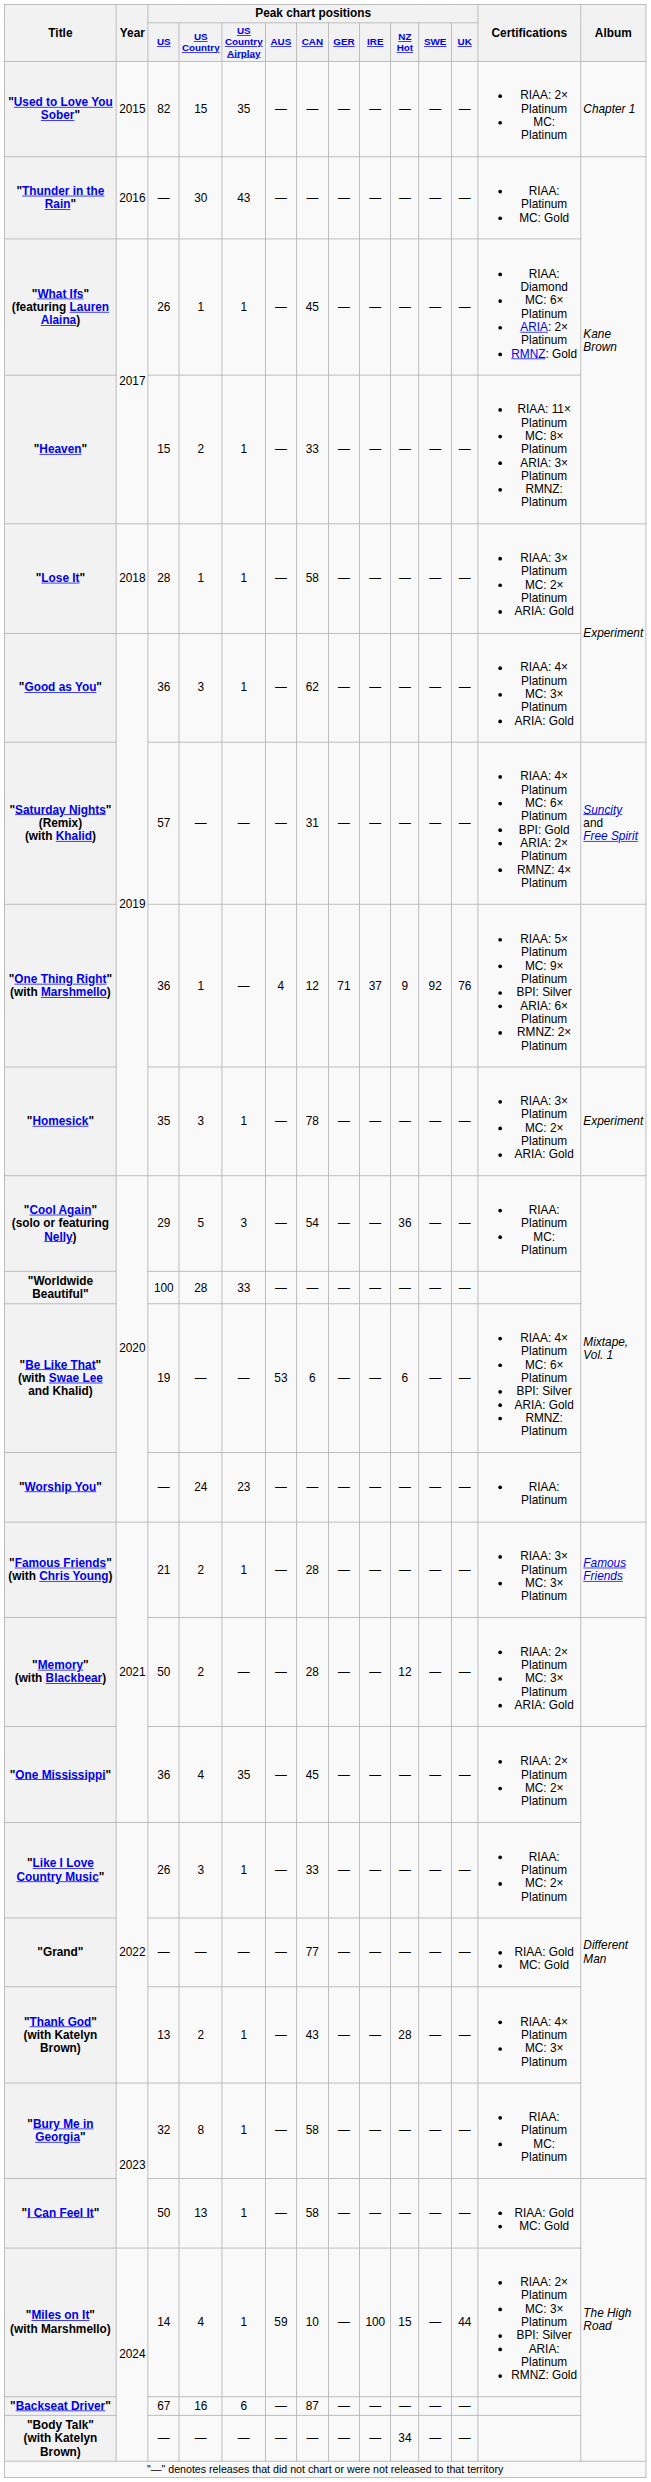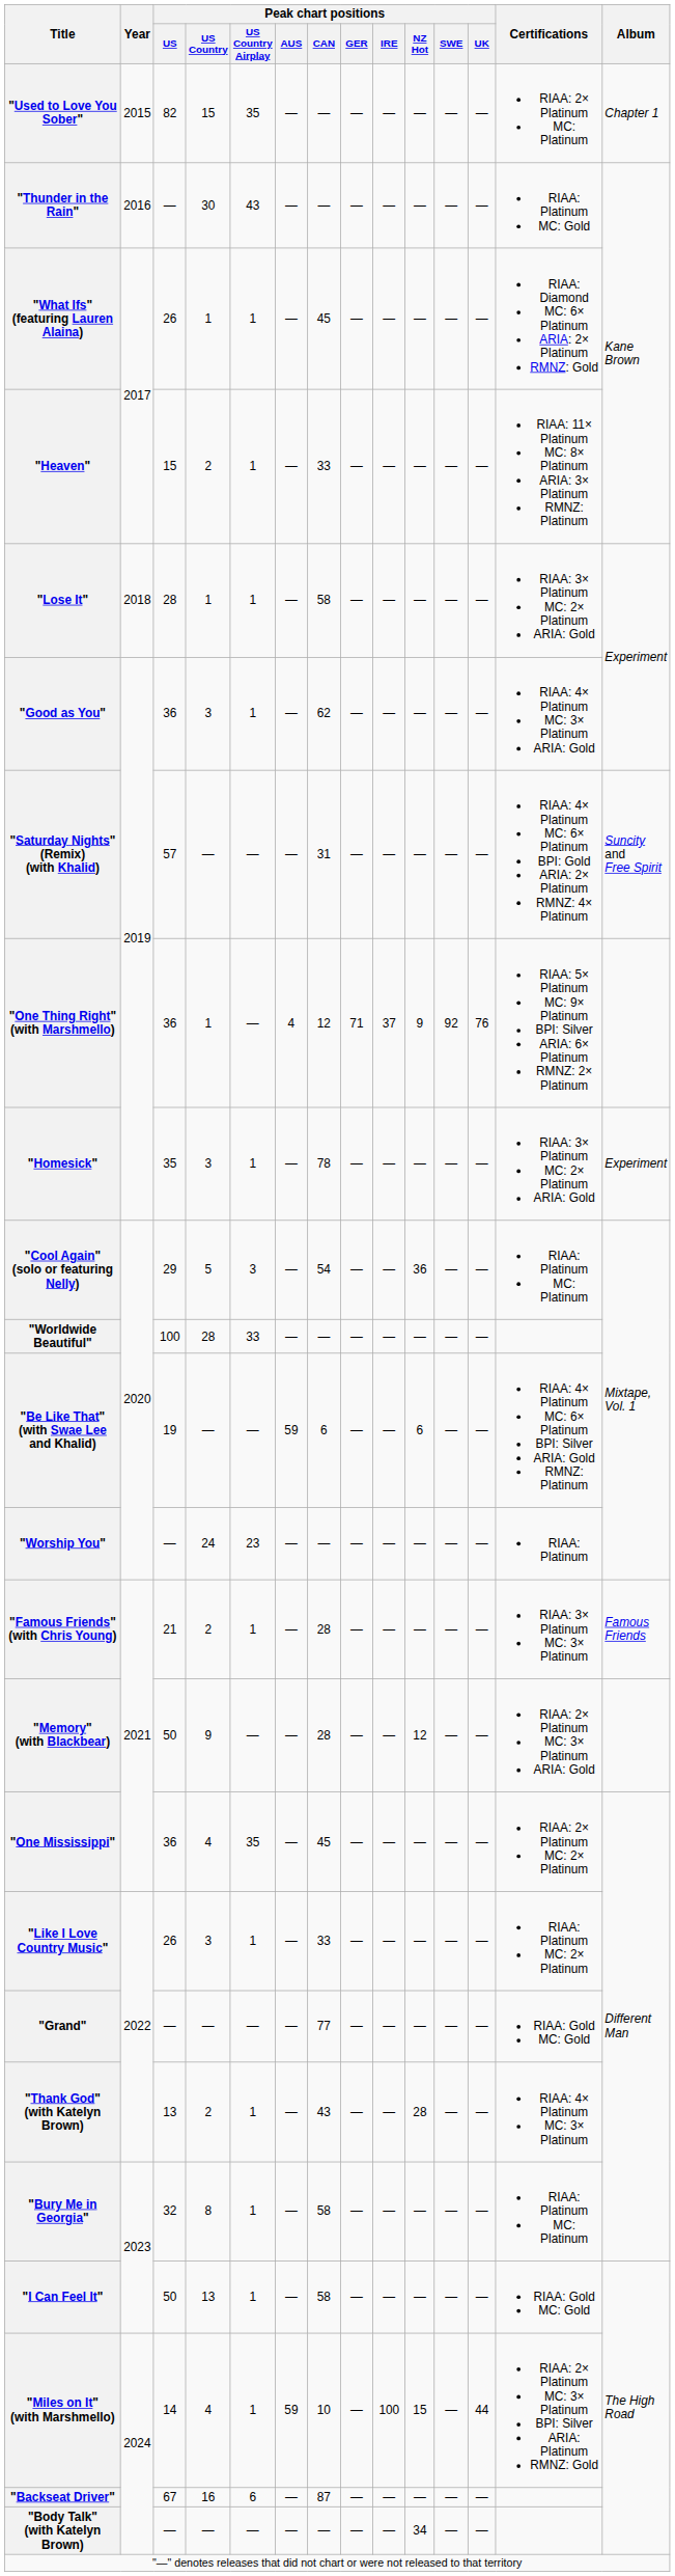 <table class="wikitable plainrowheaders" style="text-align:center;">
 <tr>
 <th scope="col" rowspan="2" style="width:16em;">Title</th>
 <th scope="col" rowspan="2">Year</th>
 <th scope="col" colspan="10">Peak chart positions</th>
 <th scope="col" rowspan="2" style="width:12em;">Certifications</th>
 <th scope="col" rowspan="2">Album</th>
 </tr>
 <tr style="font-size:smaller;">
 <th scope="col" style="width:4em;"><a href='#'>US</a><br></th>
 <th scope="col" style="width:4em;"><a href='#'>US Country</a><br></th>
 <th scope="col" style="width:4em;"><a href='#'>US Country Airplay</a><br></th>
 <th scope="col" style="width:4em;"><a href='#'>AUS</a><br></th>
 <th scope="col" style="width:4em;"><a href='#'>CAN</a><br></th>
 <th scope="col" style="width:4em;"><a href='#'>GER</a><br></th>
 <th scope="col" style="width:4em;"><a href='#'>IRE</a><br></th>
 <th scope="col" style="width:4em;"><a href='#'>NZ Hot</a><br></th>
 <th scope="col" style="width:4em;"><a href='#'>SWE</a><br></th>
 <th scope="col" style="width:4em;"><a href='#'>UK</a><br></th>
 </tr>
 <tr>
 <th scope="row">"<a href='#'>Used to Love You Sober</a>"</th>
 <td>2015</td>
 <td>82</td>
 <td>15</td>
 <td>35</td>
 <td>—</td>
 <td>—</td>
 <td>—</td>
 <td>—</td>
 <td>—</td>
 <td>—</td>
 <td>—</td>
 <td><br><ul><li>RIAA: 2× Platinum</li><li>MC: Platinum</li></ul></td>
 <td style="text-align:left;"><em>Chapter 1</em></td>
 </tr>
 <tr>
 <th scope="row">"<a href='#'>Thunder in the Rain</a>"</th>
 <td>2016</td>
 <td>—</td>
 <td>30</td>
 <td>43</td>
 <td>—</td>
 <td>—</td>
 <td>—</td>
 <td>—</td>
 <td>—</td>
 <td>—</td>
 <td>—</td>
 <td><br><ul><li>RIAA: Platinum</li><li>MC: Gold</li></ul></td>
 <td rowspan="3" style="text-align:left;"><em>Kane Brown</em></td>
 </tr>
 <tr>
 <th scope="row">"<a href='#'>What Ifs</a>" <br><span>(featuring <a href='#'>Lauren Alaina</a>)</span></th>
 <td rowspan="2">2017</td>
 <td>26</td>
 <td>1</td>
 <td>1</td>
 <td>—</td>
 <td>45</td>
 <td>—</td>
 <td>—</td>
 <td>—</td>
 <td>—</td>
 <td>—</td>
 <td><br><ul><li>RIAA: Diamond</li><li>MC: 6× Platinum</li><li><a href='#'>ARIA</a>: 2× Platinum</li><li><a href='#'>RMNZ</a>: Gold</li></ul></td>
 </tr>
 <tr>
 <th scope="row">"<a href='#'>Heaven</a>"</th>
 <td>15</td>
 <td>2</td>
 <td>1</td>
 <td>—</td>
 <td>33</td>
 <td>—</td>
 <td>—</td>
 <td>—</td>
 <td>—</td>
 <td>—</td>
 <td><br><ul><li>RIAA: 11× Platinum</li><li>MC: 8× Platinum</li><li>ARIA: 3× Platinum</li><li>RMNZ: Platinum</li></ul></td>
 </tr>
 <tr>
 <th scope="row">"<a href='#'>Lose It</a>"</th>
 <td>2018</td>
 <td>28</td>
 <td>1</td>
 <td>1</td>
 <td>—</td>
 <td>58</td>
 <td>—</td>
 <td>—</td>
 <td>—</td>
 <td>—</td>
 <td>—</td>
 <td><br><ul><li>RIAA: 3× Platinum</li><li>MC: 2× Platinum</li><li>ARIA: Gold</li></ul></td>
 <td rowspan="2" style="text-align:left;"><em>Experiment</em></td>
 </tr>
 <tr>
 <th scope="row">"<a href='#'>Good as You</a>"</th>
 <td rowspan="4">2019</td>
 <td>36</td>
 <td>3</td>
 <td>1</td>
 <td>—</td>
 <td>62</td>
 <td>—</td>
 <td>—</td>
 <td>—</td>
 <td>—</td>
 <td>—</td>
 <td><br><ul><li>RIAA: 4× Platinum</li><li>MC: 3× Platinum</li><li>ARIA: Gold</li></ul></td>
 </tr>
 <tr>
 <th scope="row">"<a href='#'>Saturday Nights</a>" (Remix)<br><span>(with <a href='#'>Khalid</a>)</span></th>
 <td>57</td>
 <td>—</td>
 <td>—</td>
 <td>—</td>
 <td>31</td>
 <td>—</td>
 <td>—</td>
 <td>—</td>
 <td>—</td>
 <td>—</td>
 <td><br><ul><li>RIAA: 4× Platinum</li><li>MC: 6× Platinum</li><li>BPI: Gold</li><li>ARIA: 2× Platinum</li><li>RMNZ: 4× Platinum</li></ul></td>
 <td style="text-align:left;"><em><a href='#'>Suncity</a></em><br>and<br><em><a href='#'>Free Spirit</a></em></td>
 </tr>
 <tr>
 <th scope="row">"<a href='#'>One Thing Right</a>" <br><span>(with <a href='#'>Marshmello</a>)</span></th>
 <td>36</td>
 <td>1</td>
 <td>—</td>
 <td>4</td>
 <td>12</td>
 <td>71</td>
 <td>37</td>
 <td>9</td>
 <td>92</td>
 <td>76</td>
 <td><br><ul><li>RIAA: 5× Platinum</li><li>MC: 9× Platinum</li><li>BPI: Silver</li><li>ARIA: 6× Platinum</li><li>RMNZ: 2× Platinum</li></ul></td>
 <td></td>
 </tr>
 <tr>
 <th scope="row">"<a href='#'>Homesick</a>"</th>
 <td>35</td>
 <td>3</td>
 <td>1</td>
 <td>—</td>
 <td>78</td>
 <td>—</td>
 <td>—</td>
 <td>—</td>
 <td>—</td>
 <td>—</td>
 <td><br><ul><li>RIAA: 3× Platinum</li><li>MC: 2× Platinum</li><li>ARIA: Gold</li></ul></td>
 <td style="text-align:left;"><em>Experiment</em></td>
 </tr>
 <tr>
 <th scope="row">"<a href='#'>Cool Again</a>" <br><span>(solo or featuring <a href='#'>Nelly</a>)</span></th>
 <td rowspan="4">2020</td>
 <td>29</td>
 <td>5</td>
 <td>3</td>
 <td>—</td>
 <td>54</td>
 <td>—</td>
 <td>—</td>
 <td>36</td>
 <td>—</td>
 <td>—</td>
 <td><br><ul><li>RIAA: Platinum</li><li>MC: Platinum</li></ul></td>
 <td rowspan="4" style="text-align:left;"><em>Mixtape, Vol. 1</em></td>
 </tr>
 <tr>
 <th scope="row">"Worldwide Beautiful"</th>
 <td>100</td>
 <td>28</td>
 <td>33</td>
 <td>—</td>
 <td>—</td>
 <td>—</td>
 <td>—</td>
 <td>—</td>
 <td>—</td>
 <td>—</td>
 <td></td>
 </tr>
 <tr>
 <th scope="row">"<a href='#'>Be Like That</a>"<br><span>(with <a href='#'>Swae Lee</a> and Khalid)</span></th>
 <td>19</td>
 <td>—</td>
 <td>—</td>
-<td>53</td>
+<td>59</td>
 <td>6</td>
 <td>—</td>
 <td>—</td>
 <td>6</td>
 <td>—</td>
 <td>—</td>
 <td><br><ul><li>RIAA: 4× Platinum</li><li>MC: 6× Platinum</li><li>BPI: Silver</li><li>ARIA: Gold</li><li>RMNZ: Platinum</li></ul></td>
 </tr>
 <tr>
 <th scope="row">"<a href='#'>Worship You</a>"</th>
 <td>—</td>
 <td>24</td>
 <td>23</td>
 <td>—</td>
 <td>—</td>
 <td>—</td>
 <td>—</td>
 <td>—</td>
 <td>—</td>
 <td>—</td>
 <td><br><ul><li>RIAA: Platinum</li></ul></td>
 </tr>
 <tr>
 <th scope="row">"<a href='#'>Famous Friends</a>" <br><span>(with <a href='#'>Chris Young</a>)</span></th>
 <td rowspan="3">2021</td>
 <td>21</td>
 <td>2</td>
 <td>1</td>
 <td>—</td>
 <td>28</td>
 <td>—</td>
 <td>—</td>
 <td>—</td>
 <td>—</td>
 <td>—</td>
 <td><br><ul><li>RIAA: 3× Platinum</li><li>MC: 3× Platinum</li></ul></td>
 <td style="text-align:left;"><em><a href='#'>Famous Friends</a></em></td>
 </tr>
 <tr>
 <th scope="row">"<a href='#'>Memory</a>"<br><span>(with <a href='#'>Blackbear</a>)</span></th>
 <td>50</td>
-<td>2</td>
+<td>9</td>
 <td>—</td>
 <td>—</td>
 <td>28</td>
 <td>—</td>
 <td>—</td>
 <td>12</td>
 <td>—</td>
 <td>—</td>
 <td><br><ul><li>RIAA: 2× Platinum</li><li>MC: 3× Platinum</li><li>ARIA: Gold</li></ul></td>
 <td></td>
 </tr>
 <tr>
 <th scope="row">"<a href='#'>One Mississippi</a>"</th>
 <td>36</td>
 <td>4</td>
 <td>35</td>
 <td>—</td>
 <td>45</td>
 <td>—</td>
 <td>—</td>
 <td>—</td>
 <td>—</td>
 <td>—</td>
 <td><br><ul><li>RIAA: 2× Platinum</li><li>MC: 2× Platinum</li></ul></td>
 <td rowspan="5" style="text-align:left;"><em>Different Man</em></td>
 </tr>
 <tr>
 <th scope="row">"<a href='#'>Like I Love Country Music</a>"</th>
 <td rowspan="3">2022</td>
 <td>26</td>
 <td>3</td>
 <td>1</td>
 <td>—</td>
 <td>33</td>
 <td>—</td>
 <td>—</td>
 <td>—</td>
 <td>—</td>
 <td>—</td>
 <td><br><ul><li>RIAA: Platinum</li><li>MC: 2× Platinum</li></ul></td>
 </tr>
 <tr>
 <th scope="row">"Grand"</th>
 <td>—</td>
 <td>—</td>
 <td>—</td>
 <td>—</td>
 <td>77</td>
 <td>—</td>
 <td>—</td>
 <td>—</td>
 <td>—</td>
 <td>—</td>
 <td><br><ul><li>RIAA: Gold</li><li>MC: Gold</li></ul></td>
 </tr>
 <tr>
 <th scope="row">"<a href='#'>Thank God</a>" <br><span>(with Katelyn Brown)</span></th>
 <td>13</td>
 <td>2</td>
 <td>1</td>
 <td>—</td>
 <td>43</td>
 <td>—</td>
 <td>—</td>
 <td>28</td>
 <td>—</td>
 <td>—</td>
 <td><br><ul><li>RIAA: 4× Platinum</li><li>MC: 3× Platinum</li></ul></td>
 </tr>
 <tr>
 <th scope="row">"<a href='#'>Bury Me in Georgia</a>"</th>
 <td rowspan="2">2023</td>
 <td>32</td>
 <td>8</td>
 <td>1</td>
 <td>—</td>
 <td>58</td>
 <td>—</td>
 <td>—</td>
 <td>—</td>
 <td>—</td>
 <td>—</td>
 <td><br><ul><li>RIAA: Platinum</li><li>MC: Platinum</li></ul></td>
 </tr>
 <tr>
 <th scope="row">"<a href='#'>I Can Feel It</a>"</th>
 <td>50</td>
 <td>13</td>
 <td>1</td>
 <td>—</td>
 <td>58</td>
 <td>—</td>
 <td>—</td>
 <td>—</td>
 <td>—</td>
 <td>—</td>
 <td><br><ul><li>RIAA: Gold</li><li>MC: Gold</li></ul></td>
 <td rowspan="4" style="text-align:left;"><em>The High Road</em></td>
 </tr>
 <tr>
 <th scope="row">"<a href='#'>Miles on It</a>" <br><span>(with Marshmello)</span></th>
 <td rowspan="3">2024</td>
 <td>14</td>
 <td>4</td>
 <td>1</td>
 <td>59</td>
 <td>10</td>
 <td>—</td>
 <td>100</td>
 <td>15</td>
 <td>—</td>
 <td>44</td>
 <td><br><ul><li>RIAA: 2× Platinum</li><li>MC: 3× Platinum</li><li>BPI: Silver</li><li>ARIA: Platinum</li><li>RMNZ: Gold</li></ul></td>
 </tr>
 <tr>
 <th scope="row">"<a href='#'>Backseat Driver</a>"</th>
 <td>67</td>
 <td>16</td>
 <td>6</td>
 <td>—</td>
 <td>87</td>
 <td>—</td>
 <td>—</td>
 <td>—</td>
 <td>—</td>
 <td>—</td>
 <td></td>
 </tr>
 <tr>
 <th scope="row">"Body Talk" <br><span>(with Katelyn Brown)</span></th>
 <td>—</td>
 <td>—</td>
 <td>—</td>
 <td>—</td>
 <td>—</td>
 <td>—</td>
 <td>—</td>
 <td>34</td>
 <td>—</td>
 <td>—</td>
 <td></td>
 </tr>
 <tr>
 <td colspan="14" style="font-size:90%;">"—" denotes releases that did not chart or were not released to that territory</td>
 </tr>
 </table>
